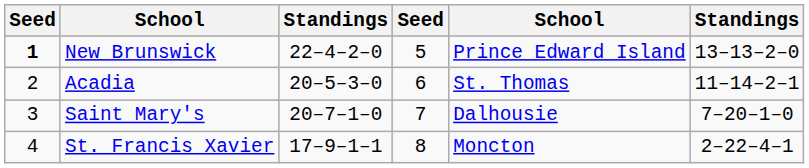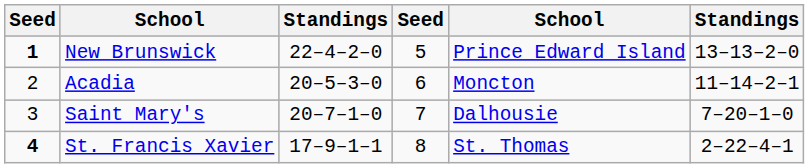 <table class="wikitable">
 <tr>
 <th>Seed</th>
 <th>School</th>
 <th>Standings</th>
 <th>Seed</th>
 <th>School</th>
 <th>Standings</th>
 </tr>
 <tr>
 <td align=center><strong>1</strong></td>
 <td><a href='#'>New Brunswick</a></td>
 <td align=center>22–4–2–0</td>
 <td align=center>5</td>
 <td><a href='#'>Prince Edward Island</a></td>
 <td align=center>13–13–2–0</td>
 </tr>
 <tr>
 <td align=center>2</td>
 <td><a href='#'>Acadia</a></td>
 <td align=center>20–5–3–0</td>
 <td align=center>6</td>
-<td><a href='#'>St. Thomas</a></td>
+<td><a href='#'>Moncton</a></td>
 <td align=center>11–14–2–1</td>
 </tr>
 <tr>
 <td align=center>3</td>
 <td><a href='#'>Saint Mary's</a></td>
 <td align=center>20–7–1–0</td>
 <td align=center>7</td>
 <td><a href='#'>Dalhousie</a></td>
 <td align=center>7–20–1–0</td>
 </tr>
 <tr>
-<td align=center>4</td>
+<td align=center><strong>4</strong></td>
 <td><a href='#'>St. Francis Xavier</a></td>
 <td align=center>17–9–1–1</td>
 <td align=center>8</td>
-<td><a href='#'>Moncton</a></td>
+<td><a href='#'>St. Thomas</a></td>
 <td align=center>2–22–4–1</td>
 </tr>
 </table>
